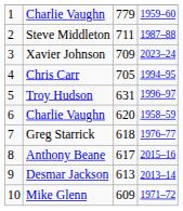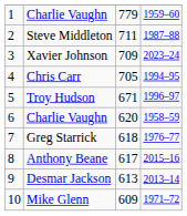 <table class="wikitable">
 <tr>
 </tr>
 <tr>
 <td>1</td>
 <td><a href='#'>Charlie Vaughn</a></td>
 <td>779</td>
 <td style="font-size:80%;"><a href='#'>1959–60</a></td>
 </tr>
 <tr>
 <td>2</td>
 <td>Steve Middleton</td>
 <td>711</td>
 <td style="font-size:80%;"><a href='#'>1987–88</a></td>
 </tr>
 <tr>
 <td>3</td>
 <td>Xavier Johnson</td>
 <td>709</td>
 <td style="font-size:80%;"><a href='#'>2023–24</a></td>
 </tr>
 <tr>
 <td>4</td>
 <td><a href='#'>Chris Carr</a></td>
 <td>705</td>
 <td style="font-size:80%;"><a href='#'>1994–95</a></td>
 </tr>
 <tr>
 <td>5</td>
 <td><a href='#'>Troy Hudson</a></td>
-<td>631</td>
+<td>671</td>
 <td style="font-size:80%;"><a href='#'>1996–97</a></td>
 </tr>
 <tr>
 <td>6</td>
 <td><a href='#'>Charlie Vaughn</a></td>
 <td>620</td>
 <td style="font-size:80%;"><a href='#'>1958–59</a></td>
 </tr>
 <tr>
 <td>7</td>
 <td>Greg Starrick</td>
 <td>618</td>
 <td style="font-size:80%;"><a href='#'>1976–77</a></td>
 </tr>
 <tr>
 <td>8</td>
 <td><a href='#'>Anthony Beane</a></td>
 <td>617</td>
 <td style="font-size:80%;"><a href='#'>2015–16</a></td>
 </tr>
 <tr>
 <td>9</td>
 <td><a href='#'>Desmar Jackson</a></td>
 <td>613</td>
 <td style="font-size:80%;"><a href='#'>2013–14</a></td>
 </tr>
 <tr>
 <td>10</td>
 <td><a href='#'>Mike Glenn</a></td>
 <td>609</td>
 <td style="font-size:80%;"><a href='#'>1971–72</a></td>
 </tr>
 </table>
